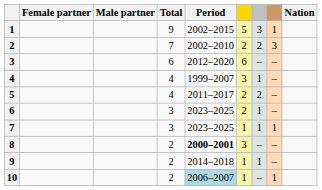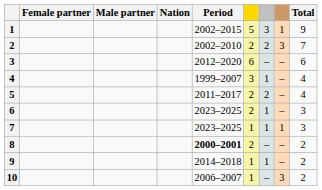 <table class="wikitable unsortable" style="text-align:center">
 <tr>
 <th scope="col"></th>
 <th scope="col">Female partner</th>
 <th scope="col">Male partner</th>
-<th scope="col">Total</th>
+<th scope="col">Nation</th>
 <th scope="col">Period</th>
 <th scope="col" style="width:1em; background-color:gold"></th>
 <th scope="col" style="width:1em;background-color:silver"></th>
 <th scope="col" style="width:1em;background-color:#CC9966"></th>
-<th scope="col">Nation</th>
+<th scope="col">Total</th>
 </tr>
 <tr>
 <th scope="row">1</th>
 <td align="left"></td>
 <td align="left"></td>
-<td>9</td>
+<td align="left"></td>
 <td>2002–2015</td>
 <td bgcolor="#F7F6A8">5</td>
 <td bgcolor="#DCE5E5">3</td>
 <td bgcolor="#FFDAB9">1</td>
-<td align="left"></td>
+<td>9</td>
 </tr>
 <tr>
 <th scope="row">2</th>
 <td align="left"></td>
 <td align="left"></td>
-<td>7</td>
+<td align="left"></td>
 <td>2002–2010</td>
 <td bgcolor="#F7F6A8">2</td>
 <td bgcolor="#DCE5E5">2</td>
 <td bgcolor="#FFDAB9">3</td>
-<td align="left"></td>
+<td>7</td>
 </tr>
 <tr>
 <th scope="row">3</th>
 <td align="left"></td>
 <td align="left"></td>
-<td>6</td>
+<td align="left"></td>
 <td>2012–2020</td>
 <td bgcolor="#F7F6A8">6</td>
 <td bgcolor="#DCE5E5">–</td>
 <td bgcolor="#FFDAB9">–</td>
-<td align="left"></td>
+<td>6</td>
 </tr>
 <tr>
 <th scope="row">4</th>
 <td align="left"></td>
 <td align="left"></td>
-<td>4</td>
+<td align="left"></td>
 <td>1999–2007</td>
 <td bgcolor="#F7F6A8">3</td>
 <td bgcolor="#DCE5E5">1</td>
 <td bgcolor="#FFDAB9">–</td>
-<td align="left"></td>
+<td>4</td>
 </tr>
 <tr>
 <th scope="row">5</th>
 <td align="left"></td>
 <td align="left"></td>
-<td>4</td>
+<td align="left"></td>
 <td>2011–2017</td>
 <td bgcolor="#F7F6A8">2</td>
 <td bgcolor="#DCE5E5">2</td>
 <td bgcolor="#FFDAB9">–</td>
-<td align="left"></td>
+<td>4</td>
 </tr>
 <tr>
 <th scope="row">6</th>
 <td align="left"></td>
 <td align="left"></td>
-<td>3</td>
+<td align="left"></td>
 <td>2023–2025</td>
 <td bgcolor="#F7F6A8">2</td>
 <td bgcolor="#DCE5E5">1</td>
 <td bgcolor="#FFDAB9">–</td>
-<td align="left"></td>
+<td>3</td>
 </tr>
 <tr>
 <th scope="row">7</th>
 <td align="left"></td>
 <td align="left"></td>
-<td>3</td>
+<td align="left"></td>
 <td>2023–2025</td>
 <td bgcolor="#F7F6A8">1</td>
 <td bgcolor="#DCE5E5">1</td>
 <td bgcolor="#FFDAB9">1</td>
-<td align="left"></td>
+<td>3</td>
 </tr>
 <tr>
 <th scope="row">8</th>
 <td align="left"></td>
 <td align="left"></td>
-<td>2</td>
+<td align="left"></td>
 <td><strong>2000–2001</strong></td>
-<td bgcolor="#F7F6A8">3</td>
+<td bgcolor="#F7F6A8">2</td>
 <td bgcolor="#DCE5E5">–</td>
 <td bgcolor="#FFDAB9">–</td>
-<td align="left"></td>
+<td>2</td>
 </tr>
 <tr>
 <th scope="row">9</th>
 <td align="left"></td>
 <td align="left"></td>
-<td>2</td>
+<td align="left"></td>
 <td>2014–2018</td>
 <td bgcolor="#F7F6A8">1</td>
 <td bgcolor="#DCE5E5">1</td>
 <td bgcolor="#FFDAB9">–</td>
-<td align="left"></td>
+<td>2</td>
 </tr>
 <tr>
 <th scope="row">10</th>
 <td align="left"></td>
 <td align="left"></td>
-<td>2</td>
-<td style="background: lightblue;">2006–2007</td>
+<td align="left"></td>
+<td>2006–2007</td>
 <td bgcolor="#F7F6A8">1</td>
 <td bgcolor="#DCE5E5">–</td>
-<td bgcolor="#FFDAB9">1</td>
-<td align="left"></td>
+<td bgcolor="#FFDAB9">3</td>
+<td>2</td>
 </tr>
 </table>
